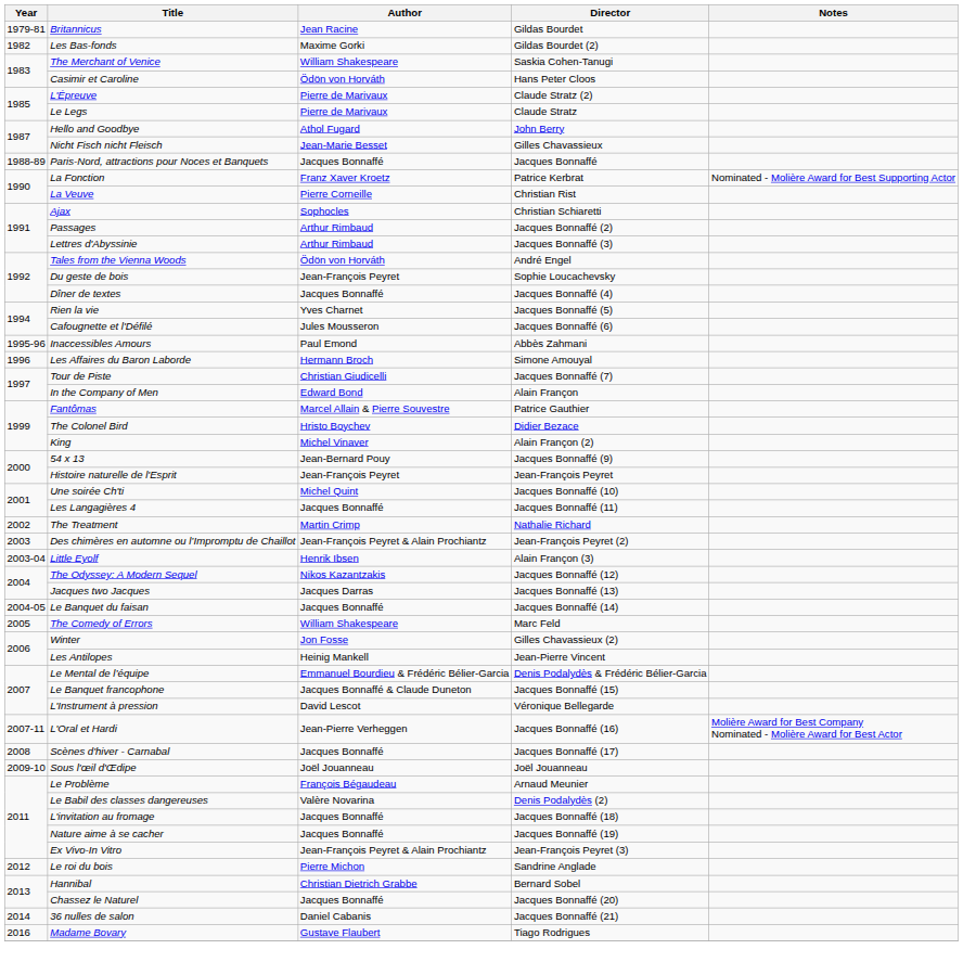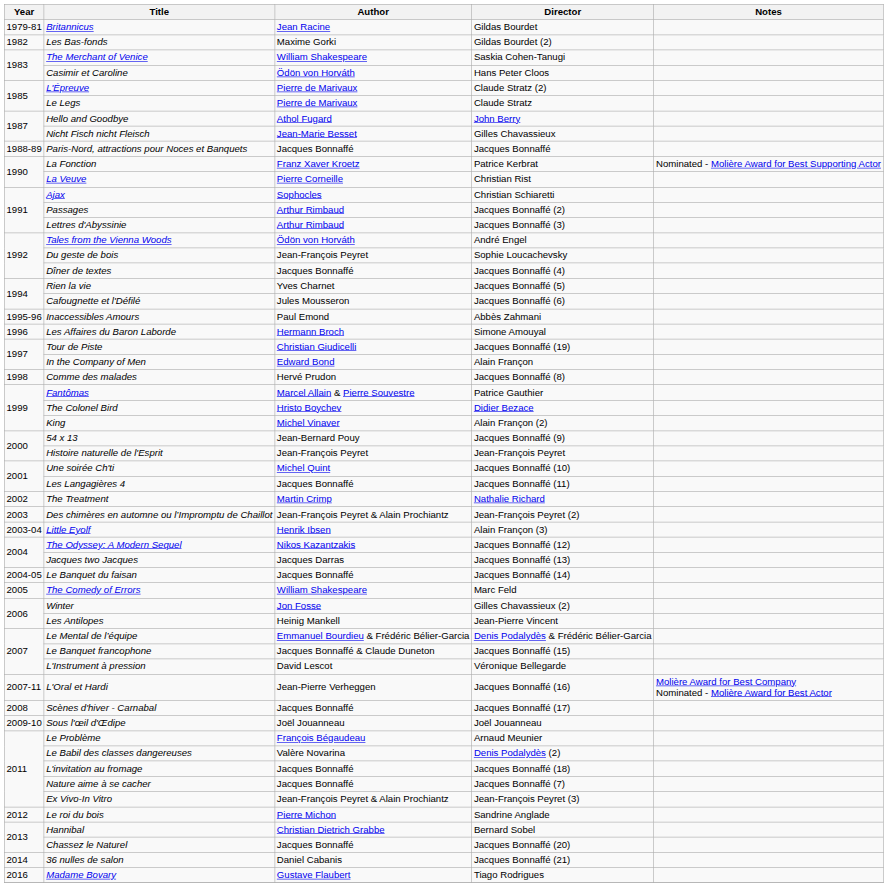 <table class="wikitable">
 <tr>
 <th>Year</th>
 <th>Title</th>
 <th>Author</th>
 <th>Director</th>
 <th>Notes</th>
 </tr>
 <tr>
 <td>1979-81</td>
 <td><em><a href='#'>Britannicus</a></em></td>
 <td><a href='#'>Jean Racine</a></td>
 <td>Gildas Bourdet</td>
 <td></td>
 </tr>
 <tr>
 <td>1982</td>
 <td><em>Les Bas-fonds</em></td>
 <td>Maxime Gorki</td>
 <td>Gildas Bourdet (2)</td>
 <td></td>
 </tr>
 <tr>
 <td rowspan=2>1983</td>
 <td><em><a href='#'>The Merchant of Venice</a></em></td>
 <td><a href='#'>William Shakespeare</a></td>
 <td>Saskia Cohen-Tanugi</td>
 <td></td>
 </tr>
 <tr>
 <td><em>Casimir et Caroline</em></td>
 <td><a href='#'>Ödön von Horváth</a></td>
 <td>Hans Peter Cloos</td>
 <td></td>
 </tr>
 <tr>
 <td rowspan=2>1985</td>
 <td><em><a href='#'>L'Épreuve</a></em></td>
 <td><a href='#'>Pierre de Marivaux</a></td>
 <td>Claude Stratz (2)</td>
 <td></td>
 </tr>
 <tr>
 <td><em>Le Legs</em></td>
 <td><a href='#'>Pierre de Marivaux</a></td>
 <td>Claude Stratz</td>
 <td></td>
 </tr>
 <tr>
 <td rowspan=2>1987</td>
 <td><em>Hello and Goodbye</em></td>
 <td><a href='#'>Athol Fugard</a></td>
 <td><a href='#'>John Berry</a></td>
 <td></td>
 </tr>
 <tr>
 <td><em>Nicht Fisch nicht Fleisch</em></td>
 <td><a href='#'>Jean-Marie Besset</a></td>
 <td>Gilles Chavassieux</td>
 <td></td>
 </tr>
 <tr>
 <td>1988-89</td>
 <td><em>Paris-Nord, attractions pour Noces et Banquets</em></td>
 <td>Jacques Bonnaffé</td>
 <td>Jacques Bonnaffé</td>
 <td></td>
 </tr>
 <tr>
 <td rowspan=2>1990</td>
 <td><em>La Fonction</em></td>
 <td><a href='#'>Franz Xaver Kroetz</a></td>
 <td>Patrice Kerbrat</td>
 <td>Nominated - <a href='#'>Molière Award for Best Supporting Actor</a></td>
 </tr>
 <tr>
 <td><em><a href='#'>La Veuve</a></em></td>
 <td><a href='#'>Pierre Corneille</a></td>
 <td>Christian Rist</td>
 <td></td>
 </tr>
 <tr>
 <td rowspan=3>1991</td>
 <td><em><a href='#'>Ajax</a></em></td>
 <td><a href='#'>Sophocles</a></td>
 <td>Christian Schiaretti</td>
 <td></td>
 </tr>
 <tr>
 <td><em>Passages</em></td>
 <td><a href='#'>Arthur Rimbaud</a></td>
 <td>Jacques Bonnaffé (2)</td>
 <td></td>
 </tr>
 <tr>
 <td><em>Lettres d'Abyssinie</em></td>
 <td><a href='#'>Arthur Rimbaud</a></td>
 <td>Jacques Bonnaffé (3)</td>
 <td></td>
 </tr>
 <tr>
 <td rowspan=3>1992</td>
 <td><em><a href='#'>Tales from the Vienna Woods</a></em></td>
 <td><a href='#'>Ödön von Horváth</a></td>
 <td>André Engel</td>
 <td></td>
 </tr>
 <tr>
 <td><em>Du geste de bois</em></td>
 <td>Jean-François Peyret</td>
 <td>Sophie Loucachevsky</td>
 <td></td>
 </tr>
 <tr>
 <td><em>Dîner de textes</em></td>
 <td>Jacques Bonnaffé</td>
 <td>Jacques Bonnaffé (4)</td>
 <td></td>
 </tr>
 <tr>
 <td rowspan=2>1994</td>
 <td><em>Rien la vie</em></td>
 <td>Yves Charnet</td>
 <td>Jacques Bonnaffé (5)</td>
 <td></td>
 </tr>
 <tr>
 <td><em>Cafougnette et l'Défilé</em></td>
 <td>Jules Mousseron</td>
 <td>Jacques Bonnaffé (6)</td>
 <td></td>
 </tr>
 <tr>
 <td>1995-96</td>
 <td><em>Inaccessibles Amours</em></td>
 <td>Paul Emond</td>
 <td>Abbès Zahmani</td>
 <td></td>
 </tr>
 <tr>
 <td>1996</td>
 <td><em>Les Affaires du Baron Laborde</em></td>
 <td><a href='#'>Hermann Broch</a></td>
 <td>Simone Amouyal</td>
 <td></td>
 </tr>
 <tr>
 <td rowspan=2>1997</td>
 <td><em>Tour de Piste</em></td>
 <td><a href='#'>Christian Giudicelli</a></td>
-<td>Jacques Bonnaffé (7)</td>
+<td>Jacques Bonnaffé (19)</td>
 <td></td>
 </tr>
 <tr>
 <td><em>In the Company of Men</em></td>
 <td><a href='#'>Edward Bond</a></td>
 <td>Alain Françon</td>
+<td></td>
+</tr>
+<tr>
+<td>1998</td>
+<td><em>Comme des malades</em></td>
+<td>Hervé Prudon</td>
+<td>Jacques Bonnaffé (8)</td>
 <td></td>
 </tr>
 <tr>
 <td rowspan=3>1999</td>
 <td><em><a href='#'>Fantômas</a></em></td>
 <td><a href='#'>Marcel Allain</a> & <a href='#'>Pierre Souvestre</a></td>
 <td>Patrice Gauthier</td>
 <td></td>
 </tr>
 <tr>
 <td><em>The Colonel Bird</em></td>
 <td><a href='#'>Hristo Boychev</a></td>
 <td><a href='#'>Didier Bezace</a></td>
 <td></td>
 </tr>
 <tr>
 <td><em>King</em></td>
 <td><a href='#'>Michel Vinaver</a></td>
 <td>Alain Françon (2)</td>
 <td></td>
 </tr>
 <tr>
 <td rowspan=2>2000</td>
 <td><em>54 x 13</em></td>
 <td>Jean-Bernard Pouy</td>
 <td>Jacques Bonnaffé (9)</td>
 <td></td>
 </tr>
 <tr>
 <td><em>Histoire naturelle de l'Esprit</em></td>
 <td>Jean-François Peyret</td>
 <td>Jean-François Peyret</td>
 <td></td>
 </tr>
 <tr>
 <td rowspan=2>2001</td>
 <td><em>Une soirée Ch'ti</em></td>
 <td><a href='#'>Michel Quint</a></td>
 <td>Jacques Bonnaffé (10)</td>
 <td></td>
 </tr>
 <tr>
 <td><em>Les Langagières 4</em></td>
 <td>Jacques Bonnaffé</td>
 <td>Jacques Bonnaffé (11)</td>
 <td></td>
 </tr>
 <tr>
 <td rowspan=1>2002</td>
 <td><em>The Treatment</em></td>
 <td><a href='#'>Martin Crimp</a></td>
 <td><a href='#'>Nathalie Richard</a></td>
 <td></td>
 </tr>
 <tr>
 <td rowspan=1>2003</td>
 <td><em>Des chimères en automne ou l’Impromptu de Chaillot</em></td>
 <td>Jean-François Peyret & Alain Prochiantz</td>
 <td>Jean-François Peyret (2)</td>
 <td></td>
 </tr>
 <tr>
 <td rowspan=1>2003-04</td>
 <td><em><a href='#'>Little Eyolf</a></em></td>
 <td><a href='#'>Henrik Ibsen</a></td>
 <td>Alain Françon (3)</td>
 <td></td>
 </tr>
 <tr>
 <td rowspan=2>2004</td>
 <td><em><a href='#'>The Odyssey: A Modern Sequel</a></em></td>
 <td><a href='#'>Nikos Kazantzakis</a></td>
 <td>Jacques Bonnaffé (12)</td>
 <td></td>
 </tr>
 <tr>
 <td><em>Jacques two Jacques</em></td>
 <td>Jacques Darras</td>
 <td>Jacques Bonnaffé (13)</td>
 <td></td>
 </tr>
 <tr>
 <td rowspan=1>2004-05</td>
 <td><em>Le Banquet du faisan</em></td>
 <td>Jacques Bonnaffé</td>
 <td>Jacques Bonnaffé (14)</td>
 <td></td>
 </tr>
 <tr>
 <td rowspan=1>2005</td>
 <td><em><a href='#'>The Comedy of Errors</a></em></td>
 <td><a href='#'>William Shakespeare</a></td>
 <td>Marc Feld</td>
 <td></td>
 </tr>
 <tr>
 <td rowspan=2>2006</td>
 <td><em>Winter</em></td>
 <td><a href='#'>Jon Fosse</a></td>
 <td>Gilles Chavassieux (2)</td>
 <td></td>
 </tr>
 <tr>
 <td><em>Les Antilopes</em></td>
 <td>Heinig Mankell</td>
 <td>Jean-Pierre Vincent</td>
 <td></td>
 </tr>
 <tr>
 <td rowspan=3>2007</td>
 <td><em>Le Mental de l’équipe</em></td>
 <td><a href='#'>Emmanuel Bourdieu</a> & Frédéric Bélier-Garcia</td>
 <td><a href='#'>Denis Podalydès</a> & Frédéric Bélier-Garcia</td>
 <td></td>
 </tr>
 <tr>
 <td><em>Le Banquet francophone</em></td>
 <td>Jacques Bonnaffé & Claude Duneton</td>
 <td>Jacques Bonnaffé (15)</td>
 <td></td>
 </tr>
 <tr>
 <td><em>L'Instrument à pression</em></td>
 <td>David Lescot</td>
 <td>Véronique Bellegarde</td>
 <td></td>
 </tr>
 <tr>
 <td rowspan=1>2007-11</td>
 <td><em>L'Oral et Hardi</em></td>
 <td>Jean-Pierre Verheggen</td>
 <td>Jacques Bonnaffé (16)</td>
 <td><a href='#'>Molière Award for Best Company</a><br>Nominated - <a href='#'>Molière Award for Best Actor</a></td>
 </tr>
 <tr>
 <td rowspan=1>2008</td>
 <td><em>Scènes d'hiver - Carnabal</em></td>
 <td>Jacques Bonnaffé</td>
 <td>Jacques Bonnaffé (17)</td>
 <td></td>
 </tr>
 <tr>
 <td rowspan=1>2009-10</td>
 <td><em>Sous l'œil d'Œdipe</em></td>
 <td>Joël Jouanneau</td>
 <td>Joël Jouanneau</td>
 <td></td>
 </tr>
 <tr>
 <td rowspan=5>2011</td>
 <td><em>Le Problème</em></td>
 <td><a href='#'>François Bégaudeau</a></td>
 <td>Arnaud Meunier</td>
 <td></td>
 </tr>
 <tr>
 <td><em>Le Babil des classes dangereuses</em></td>
 <td>Valère Novarina</td>
 <td><a href='#'>Denis Podalydès</a> (2)</td>
 <td></td>
 </tr>
 <tr>
 <td><em>L'invitation au fromage</em></td>
 <td>Jacques Bonnaffé</td>
 <td>Jacques Bonnaffé (18)</td>
 <td></td>
 </tr>
 <tr>
 <td><em>Nature aime à se cacher</em></td>
 <td>Jacques Bonnaffé</td>
-<td>Jacques Bonnaffé (19)</td>
+<td>Jacques Bonnaffé (7)</td>
 <td></td>
 </tr>
 <tr>
 <td><em>Ex Vivo-In Vitro</em></td>
 <td>Jean-François Peyret & Alain Prochiantz</td>
 <td>Jean-François Peyret (3)</td>
 <td></td>
 </tr>
 <tr>
 <td rowspan=1>2012</td>
 <td><em>Le roi du bois</em></td>
 <td><a href='#'>Pierre Michon</a></td>
 <td>Sandrine Anglade</td>
 <td></td>
 </tr>
 <tr>
 <td rowspan=2>2013</td>
 <td><em>Hannibal</em></td>
 <td><a href='#'>Christian Dietrich Grabbe</a></td>
 <td>Bernard Sobel</td>
 <td></td>
 </tr>
 <tr>
 <td><em>Chassez le Naturel</em></td>
 <td>Jacques Bonnaffé</td>
 <td>Jacques Bonnaffé (20)</td>
 <td></td>
 </tr>
 <tr>
 <td rowspan=1>2014</td>
 <td><em>36 nulles de salon</em></td>
 <td>Daniel Cabanis</td>
 <td>Jacques Bonnaffé (21)</td>
 <td></td>
 </tr>
 <tr>
 <td rowspan=1>2016</td>
 <td><em><a href='#'>Madame Bovary</a></em></td>
 <td><a href='#'>Gustave Flaubert</a></td>
 <td>Tiago Rodrigues</td>
 <td></td>
 </tr>
 <tr>
 </tr>
 </table>
